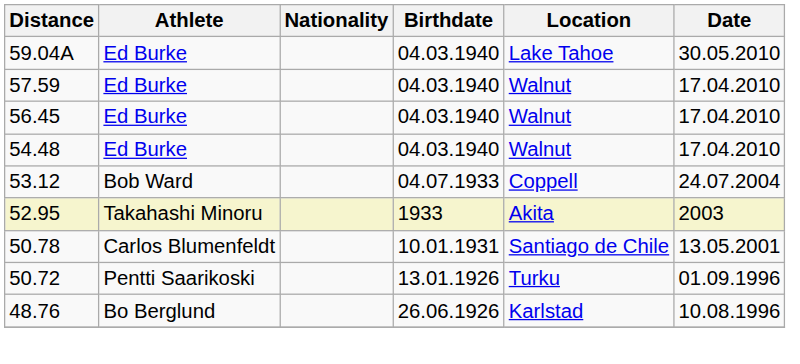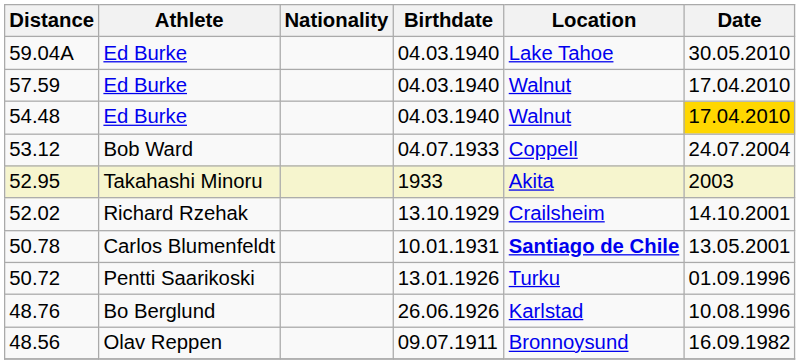 <table class="wikitable">
 <tr>
 <th>Distance</th>
 <th>Athlete</th>
 <th>Nationality</th>
 <th>Birthdate</th>
 <th>Location</th>
 <th>Date</th>
 </tr>
 <tr>
 <td>59.04A</td>
 <td><a href='#'>Ed Burke</a></td>
 <td></td>
 <td>04.03.1940</td>
 <td><a href='#'>Lake Tahoe</a></td>
 <td>30.05.2010</td>
 </tr>
 <tr>
 <td>57.59</td>
 <td><a href='#'>Ed Burke</a></td>
 <td></td>
 <td>04.03.1940</td>
 <td><a href='#'>Walnut</a></td>
 <td>17.04.2010</td>
 </tr>
 <tr>
-<td>56.45</td>
-<td><a href='#'>Ed Burke</a></td>
-<td></td>
-<td>04.03.1940</td>
-<td><a href='#'>Walnut</a></td>
-<td>17.04.2010</td>
-</tr>
-<tr>
 <td>54.48</td>
 <td><a href='#'>Ed Burke</a></td>
 <td></td>
 <td>04.03.1940</td>
 <td><a href='#'>Walnut</a></td>
-<td>17.04.2010</td>
+<td style="background: gold;">17.04.2010</td>
 </tr>
 <tr>
 <td>53.12</td>
 <td>Bob Ward</td>
 <td></td>
 <td>04.07.1933</td>
 <td><a href='#'>Coppell</a></td>
 <td>24.07.2004</td>
 </tr>
 <tr bgcolor=#f6F5CE>
 <td>52.95</td>
 <td>Takahashi Minoru</td>
 <td></td>
 <td>1933</td>
 <td><a href='#'>Akita</a></td>
 <td>2003</td>
 </tr>
 <tr>
+<td>52.02</td>
+<td>Richard Rzehak</td>
+<td></td>
+<td>13.10.1929</td>
+<td><a href='#'>Crailsheim</a></td>
+<td>14.10.2001</td>
+</tr>
+<tr>
 <td>50.78</td>
 <td>Carlos Blumenfeldt</td>
 <td></td>
 <td>10.01.1931</td>
-<td><a href='#'>Santiago de Chile</a></td>
+<td><strong><a href='#'>Santiago de Chile</a></strong></td>
 <td>13.05.2001</td>
 </tr>
 <tr>
 <td>50.72</td>
 <td>Pentti Saarikoski</td>
 <td></td>
 <td>13.01.1926</td>
 <td><a href='#'>Turku</a></td>
 <td>01.09.1996</td>
 </tr>
 <tr>
 <td>48.76</td>
 <td>Bo Berglund</td>
 <td></td>
 <td>26.06.1926</td>
 <td><a href='#'>Karlstad</a></td>
 <td>10.08.1996</td>
 </tr>
 <tr>
+<td>48.56</td>
+<td>Olav Reppen</td>
+<td></td>
+<td>09.07.1911</td>
+<td><a href='#'>Bronnoysund</a></td>
+<td>16.09.1982</td>
+</tr>
+<tr>
 </tr>
 </table>
